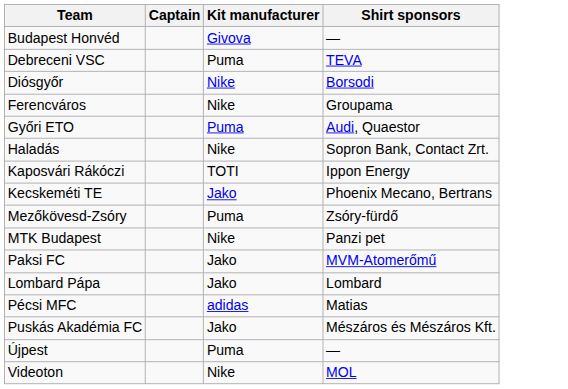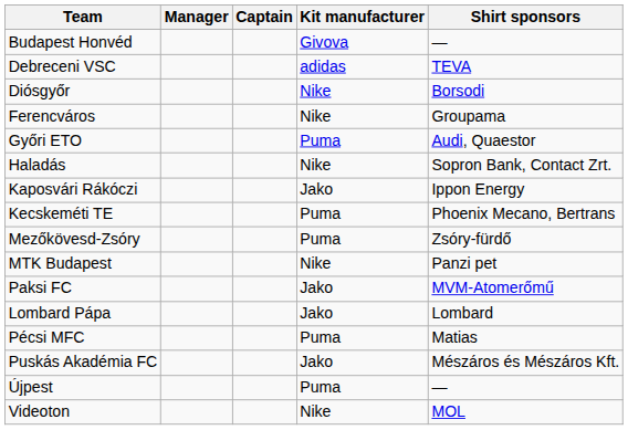 <table class="wikitable sortable" style="text-align: left;">
 <tr>
 <th>Team</th>
+<th>Manager</th>
 <th>Captain</th>
 <th>Kit manufacturer</th>
 <th>Shirt sponsors</th>
 </tr>
 <tr>
 <td>Budapest Honvéd</td>
 <td> </td>
+<td> </td>
 <td><a href='#'>Givova</a></td>
 <td>—</td>
 </tr>
 <tr>
 <td>Debreceni VSC</td>
 <td> </td>
-<td>Puma</td>
+<td> </td>
+<td><a href='#'>adidas</a></td>
 <td><a href='#'>TEVA</a></td>
 </tr>
 <tr>
 <td>Diósgyőr</td>
+<td> </td>
 <td> </td>
 <td><a href='#'>Nike</a></td>
 <td><a href='#'>Borsodi</a></td>
 </tr>
 <tr>
 <td>Ferencváros</td>
 <td> </td>
+<td> </td>
 <td>Nike</td>
 <td>Groupama</td>
 </tr>
 <tr>
 <td>Győri ETO</td>
+<td> </td>
 <td> </td>
 <td><a href='#'>Puma</a></td>
 <td><a href='#'>Audi</a>, Quaestor</td>
 </tr>
 <tr>
 <td>Haladás</td>
 <td> </td>
+<td> </td>
 <td>Nike</td>
 <td>Sopron Bank, Contact Zrt.</td>
 </tr>
 <tr>
 <td>Kaposvári Rákóczi</td>
 <td> </td>
-<td>TOTI</td>
+<td> </td>
+<td>Jako</td>
 <td>Ippon Energy</td>
 </tr>
 <tr>
 <td>Kecskeméti TE</td>
 <td> </td>
-<td><a href='#'>Jako</a></td>
+<td> </td>
+<td>Puma</td>
 <td>Phoenix Mecano, Bertrans</td>
 </tr>
 <tr>
 <td>Mezőkövesd-Zsóry</td>
+<td> </td>
 <td> </td>
 <td>Puma</td>
 <td>Zsóry-fürdő</td>
 </tr>
 <tr>
 <td>MTK Budapest</td>
 <td> </td>
+<td> </td>
 <td>Nike</td>
 <td>Panzi pet</td>
 </tr>
 <tr>
 <td>Paksi FC</td>
+<td> </td>
 <td> </td>
 <td>Jako</td>
 <td><a href='#'>MVM-Atomerőmű</a></td>
 </tr>
 <tr>
 <td>Lombard Pápa</td>
 <td> </td>
+<td> </td>
 <td>Jako</td>
 <td>Lombard</td>
 </tr>
 <tr>
 <td>Pécsi MFC</td>
 <td> </td>
-<td><a href='#'>adidas</a></td>
+<td> </td>
+<td>Puma</td>
 <td>Matias</td>
 </tr>
 <tr>
 <td>Puskás Akadémia FC</td>
+<td> </td>
 <td> </td>
 <td>Jako</td>
 <td>Mészáros és Mészáros Kft.</td>
 </tr>
 <tr>
 <td>Újpest</td>
 <td> </td>
+<td> </td>
 <td>Puma</td>
 <td>—</td>
 </tr>
 <tr>
 <td>Videoton</td>
 <td> </td>
+<td> </td>
 <td>Nike</td>
 <td><a href='#'>MOL</a></td>
 </tr>
 </table>
